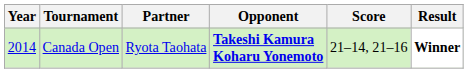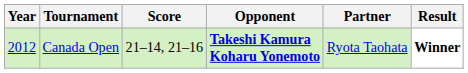 <table class="sortable wikitable" style="font-size: 90%">
 <tr>
 <th>Year</th>
 <th>Tournament</th>
+<th>Score</th>
+<th>Opponent</th>
 <th>Partner</th>
-<th>Opponent</th>
-<th>Score</th>
 <th>Result</th>
 </tr>
 <tr style="background:#D4F1C5">
-<td align="center"><a href='#'>2014</a></td>
+<td align="center"><a href='#'>2012</a></td>
 <td align="left"><a href='#'>Canada Open</a></td>
+<td align="left">21–14, 21–16</td>
+<td align="left"><strong> <a href='#'>Takeshi Kamura</a> <br>  <a href='#'>Koharu Yonemoto</a></strong></td>
 <td align="left"> <a href='#'>Ryota Taohata</a></td>
-<td align="left"><strong> <a href='#'>Takeshi Kamura</a> <br>  <a href='#'>Koharu Yonemoto</a></strong></td>
-<td align="left">21–14, 21–16</td>
 <td style="text-align:left; background:white"> <strong>Winner</strong></td>
 </tr>
 </table>
